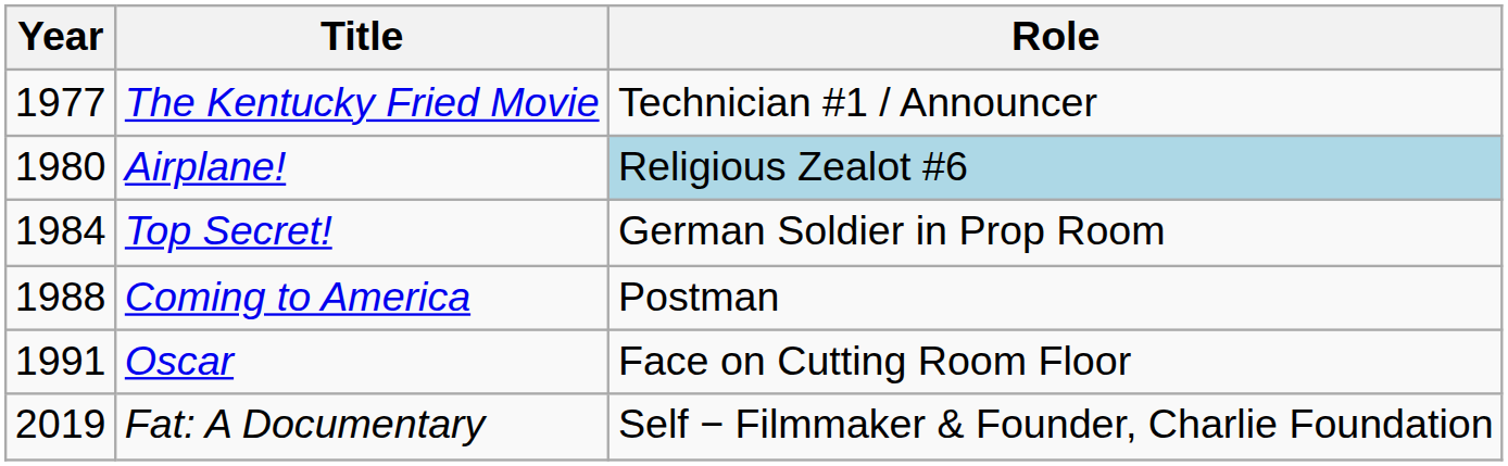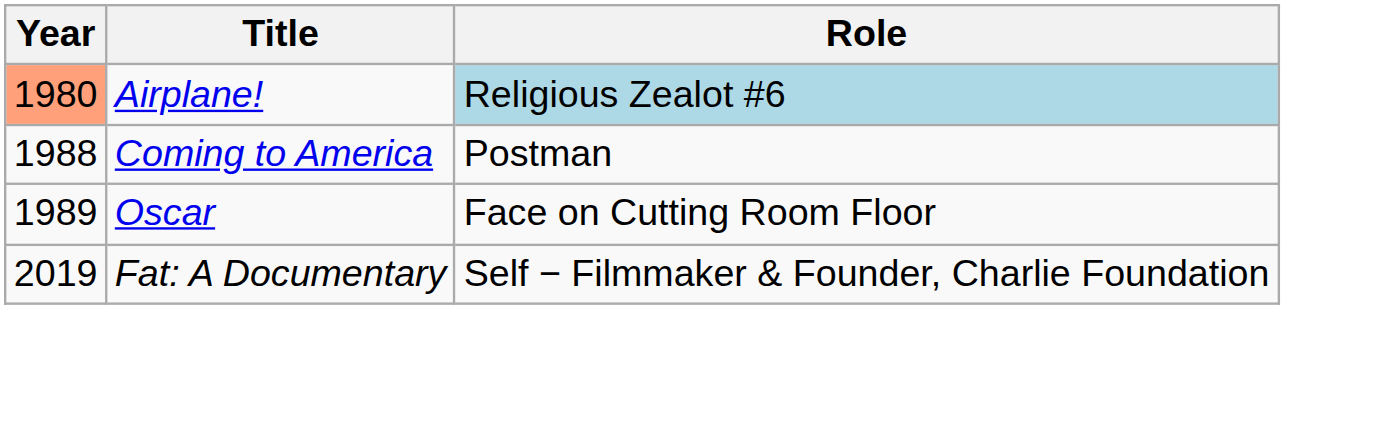 <table class="wikitable">
 <tr>
 <th>Year</th>
 <th>Title</th>
 <th>Role</th>
 </tr>
 <tr>
-<td>1977</td>
-<td><em><a href='#'>The Kentucky Fried Movie</a></em></td>
-<td>Technician #1 / Announcer</td>
-</tr>
-<tr>
-<td>1980</td>
+<td style="background: lightsalmon;">1980</td>
 <td><em><a href='#'>Airplane!</a></em></td>
 <td style="background: lightblue;">Religious Zealot #6</td>
-</tr>
-<tr>
-<td>1984</td>
-<td><em><a href='#'>Top Secret!</a></em></td>
-<td>German Soldier in Prop Room</td>
 </tr>
 <tr>
 <td>1988</td>
 <td><em><a href='#'>Coming to America</a></em></td>
 <td>Postman</td>
 </tr>
 <tr>
-<td>1991</td>
+<td>1989</td>
 <td><em><a href='#'>Oscar</a></em></td>
 <td>Face on Cutting Room Floor</td>
 </tr>
 <tr>
 <td>2019</td>
 <td><em>Fat: A Documentary</em></td>
 <td>Self − Filmmaker & Founder, Charlie Foundation</td>
 </tr>
 </table>
